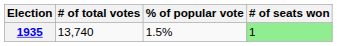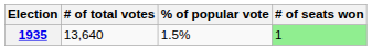 <table class="wikitable">
 <tr>
 <th>Election</th>
 <th># of total votes</th>
 <th>% of popular vote</th>
 <th># of seats won</th>
 </tr>
 <tr>
 <th><a href='#'>1935</a></th>
-<td>13,740</td>
+<td>13,640</td>
 <td>1.5% </td>
 <td style="background: lightgreen;">1 </td>
 </tr>
 </table>
